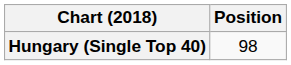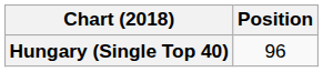 <table class="wikitable plainrowheaders" style="text-align:center">
 <tr>
 <th scope="col">Chart (2018)</th>
 <th scope="col">Position</th>
 </tr>
 <tr>
 <th scope="row">Hungary (Single Top 40)</th>
-<td>98</td>
+<td>96</td>
 </tr>
 </table>
